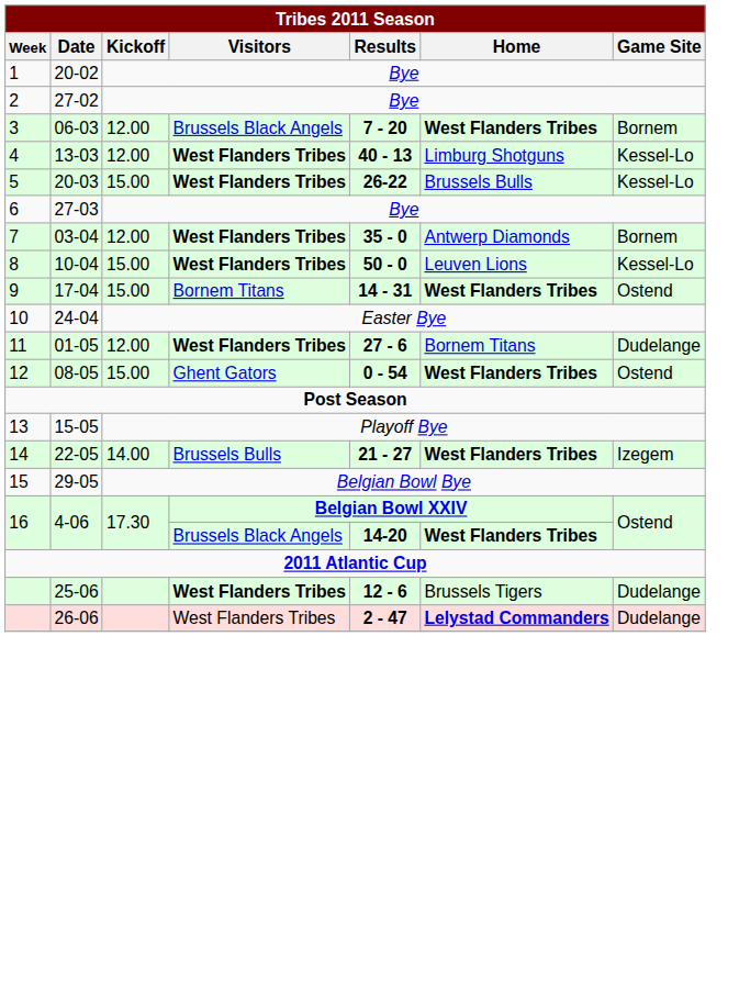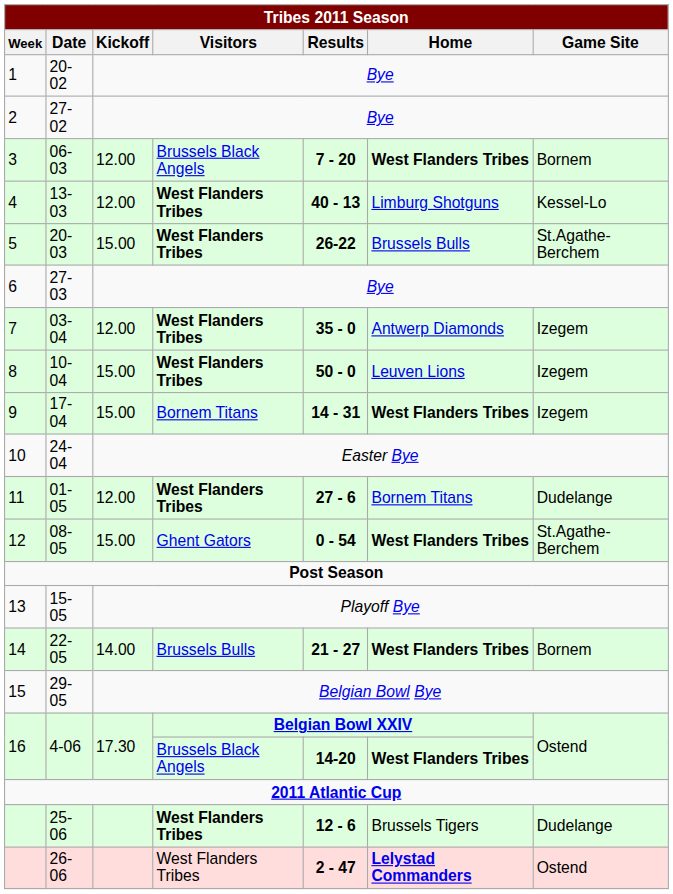 <table class="wikitable" style="font-size:90%">
 <tr>
 <th style="background-color:maroon; color:white;" colspan=7>Tribes 2011 Season</th>
 </tr>
 <tr>
 <th><small>Week</small></th>
 <th>Date</th>
 <th>Kickoff</th>
 <th>Visitors</th>
 <th>Results</th>
 <th>Home</th>
 <th>Game Site</th>
 </tr>
 <tr width="23%">
 <td>1</td>
 <td>20-02</td>
 <td colspan="5" align="center"><em><a href='#'>Bye</a></em></td>
 </tr>
 <tr width="23%">
 <td>2</td>
 <td>27-02</td>
 <td colspan="5" align="center"><em><a href='#'>Bye</a></em></td>
 </tr>
 <tr width="23%" style="background: #ddffdd;">
 <td>3</td>
 <td>06-03</td>
 <td>12.00</td>
 <td><a href='#'>Brussels Black Angels</a></td>
 <td align=center><strong> 7 - 20</strong></td>
 <td><strong>West Flanders Tribes</strong></td>
 <td>Bornem</td>
 </tr>
 <tr width="23%" style="background: #ddffdd;">
 <td>4</td>
 <td>13-03</td>
 <td>12.00</td>
 <td><strong>West Flanders Tribes</strong></td>
 <td align=center><strong> 40 - 13 </strong></td>
 <td><a href='#'>Limburg Shotguns</a></td>
 <td>Kessel-Lo</td>
 </tr>
 <tr width="23%" style="background: #ddffdd;">
 <td>5</td>
 <td>20-03</td>
 <td>15.00</td>
 <td><strong>West Flanders Tribes</strong></td>
 <td align=center><strong> 26-22 </strong></td>
 <td><a href='#'>Brussels Bulls</a></td>
-<td>Kessel-Lo</td>
+<td>St.Agathe-Berchem</td>
 </tr>
 <tr width="23%">
 <td>6</td>
 <td>27-03</td>
 <td colspan="5" align="center"><em><a href='#'>Bye</a></em></td>
 </tr>
 <tr width="23%" style="background: #ddffdd;">
 <td>7</td>
 <td>03-04</td>
 <td>12.00</td>
 <td><strong>West Flanders Tribes</strong></td>
 <td align=center><strong> 35 - 0 </strong></td>
 <td><a href='#'>Antwerp Diamonds</a></td>
-<td>Bornem</td>
+<td>Izegem</td>
 </tr>
 <tr width="23%" style="background: #ddffdd;">
 <td>8</td>
 <td>10-04</td>
 <td>15.00</td>
 <td><strong>West Flanders Tribes</strong></td>
 <td align=center><strong> 50 - 0 </strong></td>
 <td><a href='#'>Leuven Lions</a></td>
-<td>Kessel-Lo</td>
+<td>Izegem</td>
 </tr>
 <tr width="23%" style="background: #ddffdd;">
 <td>9</td>
 <td>17-04</td>
 <td>15.00</td>
 <td><a href='#'>Bornem Titans</a></td>
 <td align=center><strong> 14 - 31 </strong></td>
 <td><strong>West Flanders Tribes</strong></td>
-<td>Ostend</td>
+<td>Izegem</td>
 </tr>
 <tr width="23%">
 <td>10</td>
 <td>24-04</td>
 <td colspan="5" align="center"><em>Easter</em> <em><a href='#'>Bye</a></em></td>
 </tr>
 <tr width="23%" style="background: #ddffdd;">
 <td>11</td>
 <td>01-05</td>
 <td>12.00</td>
 <td><strong>West Flanders Tribes</strong></td>
 <td align=center><strong> 27 - 6</strong></td>
 <td><a href='#'>Bornem Titans</a></td>
 <td>Dudelange</td>
 </tr>
 <tr width="23%" style="background: #ddffdd;">
 <td>12</td>
 <td>08-05</td>
 <td>15.00</td>
 <td><a href='#'>Ghent Gators</a></td>
 <td align=center><strong>0 - 54</strong></td>
 <td><strong>West Flanders Tribes</strong></td>
-<td>Ostend</td>
+<td>St.Agathe-Berchem</td>
 </tr>
 <tr>
 <td colspan="8" align="center"><strong>Post Season</strong></td>
 </tr>
 <tr width="23%">
 <td>13</td>
 <td>15-05</td>
 <td colspan="5" align="center"><em>Playoff</em> <em><a href='#'>Bye</a></em></td>
 </tr>
 <tr width="23%" style="background: #ddffdd;">
 <td>14</td>
 <td>22-05</td>
 <td>14.00</td>
 <td><a href='#'>Brussels Bulls</a></td>
 <td align=center><strong>21 - 27</strong></td>
 <td><strong>West Flanders Tribes</strong></td>
-<td>Izegem</td>
+<td>Bornem</td>
 </tr>
 <tr width="23%">
 <td>15</td>
 <td>29-05</td>
 <td colspan="5" align="center"><em><a href='#'>Belgian Bowl</a></em> <em><a href='#'>Bye</a></em></td>
 </tr>
 <tr width="23%" style="background: #ddffdd;">
 <td rowspan=2>16</td>
 <td rowspan=2>4-06</td>
 <td rowspan=2>17.30</td>
 <td colspan="3" align="center"><strong><a href='#'>Belgian Bowl XXIV</a></strong></td>
 <td rowspan=2>Ostend</td>
 </tr>
 <tr width="23%" style="background: #ddffdd;">
 <td><a href='#'>Brussels Black Angels</a></td>
 <td align=center><strong>14-20</strong></td>
 <td><strong>West Flanders Tribes</strong></td>
 </tr>
 <tr width="23%">
 <td colspan="7" align="center"><strong><a href='#'>2011 Atlantic Cup</a></strong></td>
 </tr>
 <tr width="23%" style="background: #ddffdd;">
 <td></td>
 <td>25-06</td>
 <td></td>
 <td><strong>West Flanders Tribes</strong></td>
 <td align=center><strong>12 - 6</strong></td>
 <td>Brussels Tigers</td>
 <td>Dudelange</td>
 </tr>
 <tr width="23%" style="background: #ffdddd;">
 <td></td>
 <td>26-06</td>
 <td></td>
 <td>West Flanders Tribes</td>
 <td align=center><strong>2 - 47</strong></td>
 <td><strong><a href='#'>Lelystad Commanders</a></strong></td>
-<td>Dudelange</td>
+<td>Ostend</td>
 </tr>
 <tr>
 </tr>
 </table>
